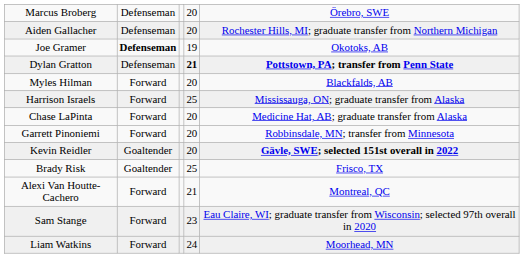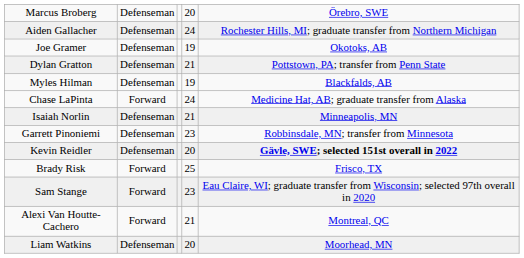 <table class="wikitable" width="60%">
 <tr align="center" bgcolor="">
 <td>Marcus Broberg</td>
 <td>Defenseman</td>
 <td></td>
 <td>20</td>
 <td><a href='#'>Örebro, SWE</a></td>
 </tr>
 <tr align="center" bgcolor="f0f0f0">
 <td>Aiden Gallacher</td>
 <td>Defenseman</td>
 <td></td>
-<td>20</td>
+<td>24</td>
 <td><a href='#'>Rochester Hills, MI</a>; graduate transfer from <a href='#'>Northern Michigan</a></td>
 </tr>
 <tr align="center" bgcolor="">
 <td>Joe Gramer</td>
-<td><strong>Defenseman</strong></td>
+<td>Defenseman</td>
 <td></td>
 <td>19</td>
 <td><a href='#'>Okotoks, AB</a></td>
 </tr>
 <tr align="center" bgcolor="f0f0f0">
 <td>Dylan Gratton</td>
 <td>Defenseman</td>
 <td></td>
-<td><strong>21</strong></td>
-<td><strong><a href='#'>Pottstown, PA</a>; transfer from <a href='#'>Penn State</a></strong></td>
+<td>21</td>
+<td><a href='#'>Pottstown, PA</a>; transfer from <a href='#'>Penn State</a></td>
 </tr>
 <tr align="center" bgcolor="">
 <td>Myles Hilman</td>
-<td>Forward</td>
+<td>Defenseman</td>
 <td></td>
-<td>20</td>
+<td>19</td>
 <td><a href='#'>Blackfalds, AB</a></td>
-</tr>
-<tr align="center" bgcolor="f0f0f0">
-<td>Harrison Israels</td>
-<td>Forward</td>
-<td></td>
-<td>25</td>
-<td><a href='#'>Mississauga, ON</a>; graduate transfer from <a href='#'>Alaska</a></td>
 </tr>
 <tr align="center" bgcolor="">
 <td>Chase LaPinta</td>
 <td>Forward</td>
 <td></td>
-<td>20</td>
+<td>24</td>
 <td><a href='#'>Medicine Hat, AB</a>; graduate transfer from <a href='#'>Alaska</a></td>
+</tr>
+<tr align="center" bgcolor="f0f0f0">
+<td>Isaiah Norlin</td>
+<td>Defenseman</td>
+<td></td>
+<td>21</td>
+<td><a href='#'>Minneapolis, MN</a></td>
 </tr>
 <tr align="center" bgcolor="">
 <td>Garrett Pinoniemi</td>
-<td>Forward</td>
+<td>Defenseman</td>
 <td></td>
-<td>20</td>
+<td>23</td>
 <td><a href='#'>Robbinsdale, MN</a>; transfer from <a href='#'>Minnesota</a></td>
 </tr>
 <tr align="center" bgcolor="f0f0f0">
 <td>Kevin Reidler</td>
-<td>Goaltender</td>
+<td>Defenseman</td>
 <td></td>
 <td>20</td>
 <td><strong><a href='#'>Gävle, SWE</a>; selected 151st overall in <a href='#'>2022</a></strong></td>
 </tr>
 <tr align="center" bgcolor="">
 <td>Brady Risk</td>
-<td>Goaltender</td>
+<td>Forward</td>
 <td></td>
 <td>25</td>
 <td><a href='#'>Frisco, TX</a></td>
+</tr>
+<tr align="center" bgcolor="f0f0f0">
+<td>Sam Stange</td>
+<td>Forward</td>
+<td></td>
+<td>23</td>
+<td><a href='#'>Eau Claire, WI</a>; graduate transfer from <a href='#'>Wisconsin</a>; selected 97th overall in <a href='#'>2020</a></td>
 </tr>
 <tr align="center" bgcolor="">
 <td>Alexi Van Houtte-Cachero</td>
 <td>Forward</td>
 <td></td>
 <td>21</td>
 <td><a href='#'>Montreal, QC</a></td>
 </tr>
 <tr align="center" bgcolor="f0f0f0">
-<td>Sam Stange</td>
-<td>Forward</td>
+<td>Liam Watkins</td>
+<td>Defenseman</td>
 <td></td>
-<td>23</td>
-<td><a href='#'>Eau Claire, WI</a>; graduate transfer from <a href='#'>Wisconsin</a>; selected 97th overall in <a href='#'>2020</a></td>
-</tr>
-<tr align="center" bgcolor="f0f0f0">
-<td>Liam Watkins</td>
-<td>Forward</td>
-<td></td>
-<td>24</td>
+<td>20</td>
 <td><a href='#'>Moorhead, MN</a></td>
 </tr>
 </table>
